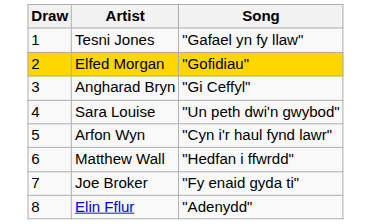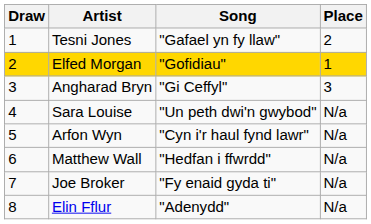 <table class="sortable wikitable" style="margin: 1em auto 1em auto">
 <tr>
 <th>Draw</th>
 <th>Artist</th>
 <th>Song</th>
+<th>Place</th>
 </tr>
 <tr>
 <td>1</td>
 <td>Tesni Jones</td>
 <td>"Gafael yn fy llaw"</td>
+<td>2</td>
 </tr>
 <tr bgcolor="#FFD700">
 <td>2</td>
 <td>Elfed Morgan</td>
 <td>"Gofidiau"</td>
+<td>1</td>
 </tr>
 <tr>
 <td>3</td>
 <td>Angharad Bryn</td>
 <td>"Gi Ceffyl"</td>
+<td>3</td>
 </tr>
 <tr>
 <td>4</td>
 <td>Sara Louise</td>
 <td>"Un peth dwi'n gwybod"</td>
+<td>N/a</td>
 </tr>
 <tr>
 <td>5</td>
 <td>Arfon Wyn</td>
 <td>"Cyn i'r haul fynd lawr"</td>
+<td>N/a</td>
 </tr>
 <tr>
 <td>6</td>
 <td>Matthew Wall</td>
 <td>"Hedfan i ffwrdd"</td>
+<td>N/a</td>
 </tr>
 <tr>
 <td>7</td>
 <td>Joe Broker</td>
 <td>"Fy enaid gyda ti"</td>
+<td>N/a</td>
 </tr>
 <tr>
 <td>8</td>
 <td><a href='#'>Elin Fflur</a></td>
 <td>"Adenydd"</td>
+<td>N/a</td>
 </tr>
 </table>
